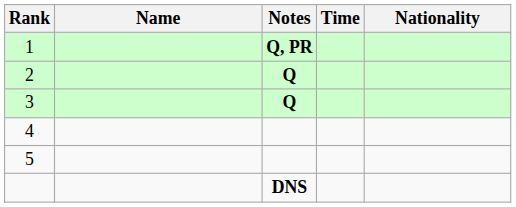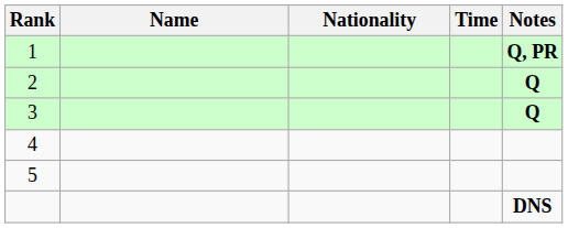 <table class="wikitable sortable" style="text-align:center">
 <tr>
 <th>Rank</th>
 <th style="width:180px">Name</th>
+<th style="width:125px">Nationality</th>
+<th>Time</th>
 <th>Notes</th>
-<th>Time</th>
-<th style="width:125px">Nationality</th>
 </tr>
 <tr style="background:#cfc;">
 <td>1</td>
 <td style="text-align:left;"></td>
+<td style="text-align:left;"></td>
+<td></td>
 <td><strong>Q, PR</strong></td>
-<td></td>
-<td style="text-align:left;"></td>
 </tr>
 <tr style="background:#cfc;">
 <td>2</td>
 <td style="text-align:left;"></td>
+<td style="text-align:left;"></td>
+<td></td>
 <td><strong>Q</strong></td>
-<td></td>
-<td style="text-align:left;"></td>
 </tr>
 <tr style="background:#cfc;">
 <td>3</td>
 <td style="text-align:left;"></td>
+<td style="text-align:left;"></td>
+<td></td>
 <td><strong>Q</strong></td>
-<td></td>
-<td style="text-align:left;"></td>
 </tr>
 <tr>
 <td>4</td>
 <td style="text-align:left;"></td>
+<td style="text-align:left;"></td>
 <td></td>
 <td></td>
-<td style="text-align:left;"></td>
 </tr>
 <tr>
 <td>5</td>
 <td style="text-align:left;"></td>
+<td style="text-align:left;"></td>
 <td></td>
 <td></td>
-<td style="text-align:left;"></td>
 </tr>
 <tr>
 <td></td>
 <td style="text-align:left;"></td>
+<td style="text-align:left;"></td>
+<td></td>
 <td><strong>DNS</strong></td>
-<td></td>
-<td style="text-align:left;"></td>
 </tr>
 </table>
